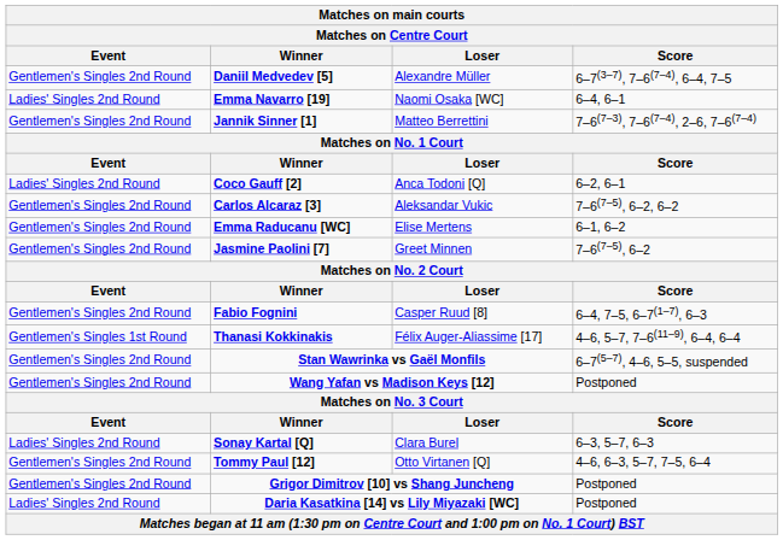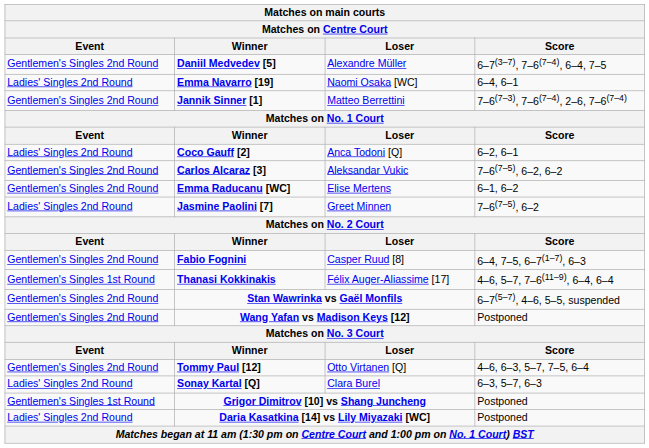 <table class="wikitable collapsible uncollapsed" style="margin:auto;">
 <tr>
 <th colspan="4" style="white-space:nowrap;">Matches on main courts</th>
 </tr>
 <tr>
 <th colspan="4">Matches on <a href='#'>Centre Court</a></th>
 </tr>
 <tr>
 <th width="250">Event</th>
 <th width="220">Winner</th>
 <th width="220">Loser</th>
 <th width="250">Score</th>
 </tr>
 <tr>
 <td><a href='#'>Gentlemen's Singles 2nd Round</a></td>
 <td><strong> <a href='#'>Daniil Medvedev</a> [5]</strong></td>
 <td> <a href='#'>Alexandre Müller</a></td>
 <td>6–7<sup>(3–7)</sup>, 7–6<sup>(7–4)</sup>, 6–4, 7–5</td>
 </tr>
 <tr>
 <td><a href='#'>Ladies' Singles 2nd Round</a></td>
 <td><strong> <a href='#'>Emma Navarro</a> [19]</strong></td>
 <td> <a href='#'>Naomi Osaka</a> [WC]</td>
 <td>6–4, 6–1</td>
 </tr>
 <tr>
 <td><a href='#'>Gentlemen's Singles 2nd Round</a></td>
 <td><strong> <a href='#'>Jannik Sinner</a> [1]</strong></td>
 <td> <a href='#'>Matteo Berrettini</a></td>
 <td>7–6<sup>(7–3)</sup>, 7–6<sup>(7–4)</sup>, 2–6, 7–6<sup>(7–4)</sup></td>
 </tr>
 <tr>
 <th colspan="4">Matches on <a href='#'>No. 1 Court</a></th>
 </tr>
 <tr>
 <th width="220">Event</th>
 <th width="220">Winner</th>
 <th width="220">Loser</th>
 <th width="250">Score</th>
 </tr>
 <tr>
 <td><a href='#'>Ladies' Singles 2nd Round</a></td>
 <td><strong> <a href='#'>Coco Gauff</a> [2]</strong></td>
 <td> <a href='#'>Anca Todoni</a> [Q]</td>
 <td>6–2, 6–1</td>
 </tr>
 <tr>
 <td><a href='#'>Gentlemen's Singles 2nd Round</a></td>
 <td><strong> <a href='#'>Carlos Alcaraz</a> [3]</strong></td>
 <td> <a href='#'>Aleksandar Vukic</a></td>
 <td>7–6<sup>(7–5)</sup>, 6–2, 6–2</td>
 </tr>
 <tr>
 <td><a href='#'>Gentlemen's Singles 2nd Round</a></td>
 <td><strong> <a href='#'>Emma Raducanu</a> [WC]</strong></td>
 <td> <a href='#'>Elise Mertens</a></td>
 <td>6–1, 6–2</td>
 </tr>
 <tr>
-<td><a href='#'>Gentlemen's Singles 2nd Round</a></td>
+<td><a href='#'>Ladies' Singles 2nd Round</a></td>
 <td><strong> <a href='#'>Jasmine Paolini</a> [7]</strong></td>
 <td> <a href='#'>Greet Minnen</a></td>
 <td>7–6<sup>(7–5)</sup>, 6–2</td>
 </tr>
 <tr>
 <th colspan="4">Matches on <a href='#'>No. 2 Court</a></th>
 </tr>
 <tr>
 <th width="250">Event</th>
 <th width="220">Winner</th>
 <th width="220">Loser</th>
 <th width="220">Score</th>
 </tr>
 <tr>
 <td><a href='#'>Gentlemen's Singles 2nd Round</a></td>
 <td><strong> <a href='#'>Fabio Fognini</a></strong></td>
 <td> <a href='#'>Casper Ruud</a> [8]</td>
 <td>6–4, 7–5, 6–7<sup>(1–7)</sup>, 6–3</td>
 </tr>
 <tr>
 <td><a href='#'>Gentlemen's Singles 1st Round</a></td>
 <td><strong> <a href='#'>Thanasi Kokkinakis</a></strong></td>
 <td> <a href='#'>Félix Auger-Aliassime</a> [17]</td>
 <td>4–6, 5–7, 7–6<sup>(11–9)</sup>, 6–4, 6–4</td>
 </tr>
 <tr>
 <td><a href='#'>Gentlemen's Singles 2nd Round</a></td>
 <td colspan="2" align="center"><strong> <a href='#'>Stan Wawrinka</a> vs  <a href='#'>Gaël Monfils</a></strong></td>
 <td>6–7<sup>(5–7)</sup>, 4–6, 5–5, suspended</td>
 </tr>
 <tr>
 <td><a href='#'>Gentlemen's Singles 2nd Round</a></td>
 <td colspan="2" align="center"><strong> <a href='#'>Wang Yafan</a> vs  <a href='#'>Madison Keys</a> [12]</strong></td>
 <td>Postponed</td>
 </tr>
 <tr>
 <th colspan="4">Matches on <a href='#'>No. 3 Court</a></th>
 </tr>
 <tr>
 <th width="250">Event</th>
 <th width="220">Winner</th>
 <th width="220">Loser</th>
 <th width="220">Score</th>
 </tr>
 <tr>
+<td><a href='#'>Gentlemen's Singles 2nd Round</a></td>
+<td><strong> <a href='#'>Tommy Paul</a> [12]</strong></td>
+<td> <a href='#'>Otto Virtanen</a> [Q]</td>
+<td>4–6, 6–3, 5–7, 7–5, 6–4</td>
+</tr>
+<tr>
 <td><a href='#'>Ladies' Singles 2nd Round</a></td>
 <td><strong> <a href='#'>Sonay Kartal</a> [Q]</strong></td>
 <td> <a href='#'>Clara Burel</a></td>
 <td>6–3, 5–7, 6–3</td>
 </tr>
 <tr>
-<td><a href='#'>Gentlemen's Singles 2nd Round</a></td>
-<td><strong> <a href='#'>Tommy Paul</a> [12]</strong></td>
-<td> <a href='#'>Otto Virtanen</a> [Q]</td>
-<td>4–6, 6–3, 5–7, 7–5, 6–4</td>
-</tr>
-<tr>
-<td><a href='#'>Gentlemen's Singles 2nd Round</a></td>
+<td><a href='#'>Gentlemen's Singles 1st Round</a></td>
 <td colspan="2" align="center"><strong> <a href='#'>Grigor Dimitrov</a> [10] vs  <a href='#'>Shang Juncheng</a></strong></td>
 <td>Postponed</td>
 </tr>
 <tr>
 <td><a href='#'>Ladies' Singles 2nd Round</a></td>
 <td colspan="2" align="center"><strong> <a href='#'>Daria Kasatkina</a> [14] vs  <a href='#'>Lily Miyazaki</a> [WC]</strong></td>
 <td>Postponed</td>
 </tr>
 <tr>
 <th colspan=4><em>Matches began at 11 am (1:30 pm on <a href='#'>Centre Court</a> and 1:00 pm on <a href='#'>No. 1 Court</a>) <a href='#'>BST</a></em></th>
 </tr>
 </table>
